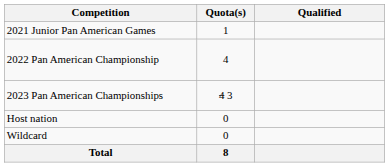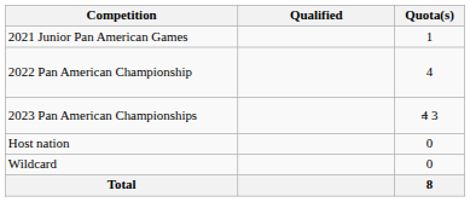 <table class = "wikitable" width=560>
 <tr>
 <th width=300>Competition</th>
+<th width=200>Qualified</th>
 <th width=80>Quota(s)</th>
-<th width=200>Qualified</th>
 </tr>
 <tr>
 <td>2021 Junior Pan American Games</td>
+<td></td>
 <td align="center">1</td>
-<td></td>
 </tr>
 <tr>
 <td>2022 Pan American Championship</td>
+<td><br><br><br></td>
 <td align="center">4</td>
-<td><br><br><br></td>
 </tr>
 <tr>
 <td>2023 Pan American Championships</td>
+<td><br><br></td>
 <td align="center"><s>4</s> 3</td>
-<td><br><br></td>
 </tr>
 <tr>
 <td>Host nation</td>
+<td></td>
 <td align="center">0</td>
-<td></td>
 </tr>
 <tr>
 <td>Wildcard</td>
+<td></td>
 <td align="center">0</td>
-<td></td>
 </tr>
 <tr>
 <th>Total</th>
+<th></th>
 <th>8</th>
-<th></th>
 </tr>
 </table>
